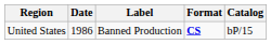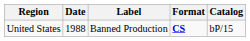 <table class="wikitable">
 <tr>
 <th>Region</th>
 <th>Date</th>
 <th>Label</th>
 <th>Format</th>
 <th>Catalog</th>
 </tr>
 <tr>
 <td>United States</td>
-<td>1986</td>
+<td>1988</td>
 <td>Banned Production</td>
 <td><strong><a href='#'>CS</a></strong></td>
 <td>bP/15</td>
 </tr>
 </table>
